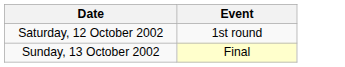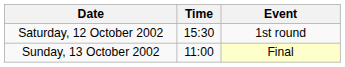 <table class = "wikitable" style="text-align:center;">
 <tr>
 <th width=220>Date</th>
+<th width=50>Time</th>
 <th width=150>Event</th>
 </tr>
 <tr>
 <td>Saturday, 12 October 2002</td>
+<td>15:30</td>
 <td>1st round</td>
 </tr>
 <tr>
 <td>Sunday, 13 October 2002</td>
+<td>11:00</td>
 <td bgcolor=ffffcc>Final</td>
 </tr>
 </table>
